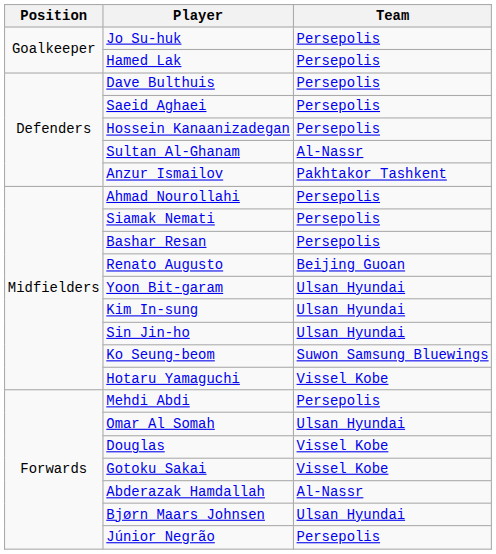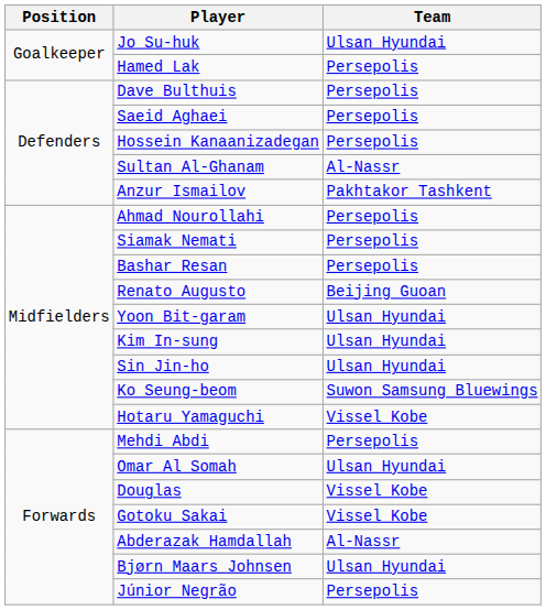 <table class="wikitable">
 <tr>
 <th>Position</th>
 <th>Player</th>
 <th>Team</th>
 </tr>
 <tr>
 <td rowspan="2" align=center>Goalkeeper</td>
 <td> <a href='#'>Jo Su-huk</a></td>
-<td> <a href='#'>Persepolis</a></td>
+<td> <a href='#'>Ulsan Hyundai</a></td>
 </tr>
 <tr>
 <td> <a href='#'>Hamed Lak</a></td>
 <td> <a href='#'>Persepolis</a></td>
 </tr>
 <tr>
 <td align=center rowspan="5">Defenders</td>
 <td> <a href='#'>Dave Bulthuis</a></td>
 <td> <a href='#'>Persepolis</a></td>
 </tr>
 <tr>
 <td> <a href='#'>Saeid Aghaei</a></td>
 <td> <a href='#'>Persepolis</a></td>
 </tr>
 <tr>
 <td> <a href='#'>Hossein Kanaanizadegan</a></td>
 <td> <a href='#'>Persepolis</a></td>
 </tr>
 <tr>
 <td> <a href='#'>Sultan Al-Ghanam</a></td>
 <td> <a href='#'>Al-Nassr</a></td>
 </tr>
 <tr>
 <td> <a href='#'>Anzur Ismailov</a></td>
 <td> <a href='#'>Pakhtakor Tashkent</a></td>
 </tr>
 <tr>
 <td align=center rowspan="9">Midfielders</td>
 <td> <a href='#'>Ahmad Nourollahi</a></td>
 <td> <a href='#'>Persepolis</a></td>
 </tr>
 <tr>
 <td> <a href='#'>Siamak Nemati</a></td>
 <td> <a href='#'>Persepolis</a></td>
 </tr>
 <tr>
 <td> <a href='#'>Bashar Resan</a></td>
 <td> <a href='#'>Persepolis</a></td>
 </tr>
 <tr>
 <td> <a href='#'>Renato Augusto</a></td>
 <td> <a href='#'>Beijing Guoan</a></td>
 </tr>
 <tr>
 <td> <a href='#'>Yoon Bit-garam</a></td>
 <td> <a href='#'>Ulsan Hyundai</a></td>
 </tr>
 <tr>
 <td> <a href='#'>Kim In-sung</a></td>
 <td> <a href='#'>Ulsan Hyundai</a></td>
 </tr>
 <tr>
 <td> <a href='#'>Sin Jin-ho</a></td>
 <td> <a href='#'>Ulsan Hyundai</a></td>
 </tr>
 <tr>
 <td> <a href='#'>Ko Seung-beom</a></td>
 <td> <a href='#'>Suwon Samsung Bluewings</a></td>
 </tr>
 <tr>
 <td> <a href='#'>Hotaru Yamaguchi</a></td>
 <td> <a href='#'>Vissel Kobe</a></td>
 </tr>
 <tr>
 <td align=center rowspan="7">Forwards</td>
 <td> <a href='#'>Mehdi Abdi</a></td>
 <td> <a href='#'>Persepolis</a></td>
 </tr>
 <tr>
 <td> <a href='#'>Omar Al Somah</a></td>
 <td> <a href='#'>Ulsan Hyundai</a></td>
 </tr>
 <tr>
 <td> <a href='#'>Douglas</a></td>
 <td> <a href='#'>Vissel Kobe</a></td>
 </tr>
 <tr>
 <td> <a href='#'>Gotoku Sakai</a></td>
 <td> <a href='#'>Vissel Kobe</a></td>
 </tr>
 <tr>
 <td> <a href='#'>Abderazak Hamdallah</a></td>
 <td> <a href='#'>Al-Nassr</a></td>
 </tr>
 <tr>
 <td> <a href='#'>Bjørn Maars Johnsen</a></td>
 <td> <a href='#'>Ulsan Hyundai</a></td>
 </tr>
 <tr>
 <td> <a href='#'>Júnior Negrão</a></td>
 <td> <a href='#'>Persepolis</a></td>
 </tr>
 </table>
